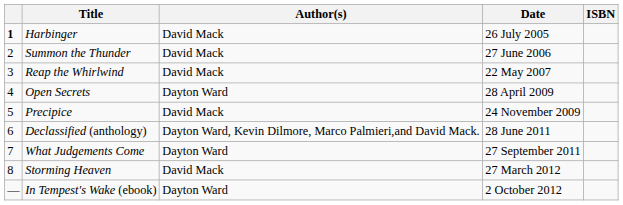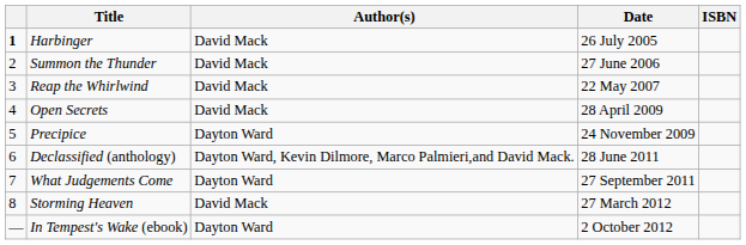 <table class="wikitable">
 <tr>
 <th></th>
 <th>Title</th>
 <th>Author(s)</th>
 <th>Date</th>
 <th>ISBN</th>
 </tr>
 <tr>
 <td><strong>1</strong></td>
 <td><em>Harbinger</em></td>
 <td>David Mack</td>
 <td>26 July 2005</td>
 <td></td>
 </tr>
 <tr>
 <td>2</td>
 <td><em>Summon the Thunder</em></td>
 <td>David Mack</td>
 <td>27 June 2006</td>
 <td></td>
 </tr>
 <tr>
 <td>3</td>
 <td><em>Reap the Whirlwind</em></td>
 <td>David Mack</td>
 <td>22 May 2007</td>
 <td></td>
 </tr>
 <tr>
 <td>4</td>
 <td><em>Open Secrets</em></td>
-<td>Dayton Ward</td>
+<td>David Mack</td>
 <td>28 April 2009</td>
 <td></td>
 </tr>
 <tr>
 <td>5</td>
 <td><em>Precipice</em></td>
-<td>David Mack</td>
+<td>Dayton Ward</td>
 <td>24 November 2009</td>
 <td></td>
 </tr>
 <tr>
 <td>6</td>
 <td><em>Declassified</em> (anthology)</td>
 <td>Dayton Ward, Kevin Dilmore, Marco Palmieri,and David Mack.</td>
 <td>28 June 2011</td>
 <td></td>
 </tr>
 <tr>
 <td>7</td>
 <td><em>What Judgements Come</em></td>
 <td>Dayton Ward</td>
 <td>27 September 2011</td>
 <td></td>
 </tr>
 <tr>
 <td>8</td>
 <td><em>Storming Heaven</em></td>
 <td>David Mack</td>
 <td>27 March 2012</td>
 <td></td>
 </tr>
 <tr>
 <td>—</td>
 <td><em>In Tempest's Wake</em> (ebook)</td>
 <td>Dayton Ward</td>
 <td>2 October 2012</td>
 <td></td>
 </tr>
 </table>
